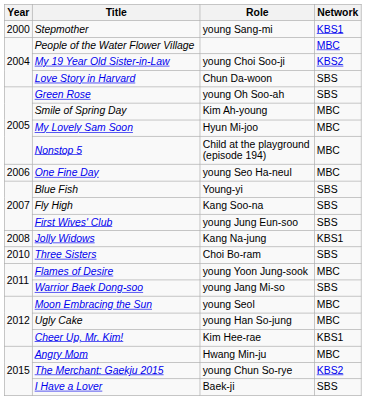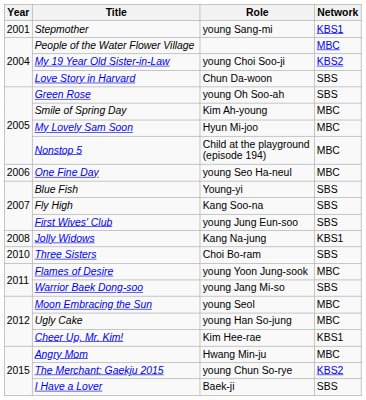 <table class="wikitable" style="width:550px">
 <tr>
 <th width=10>Year</th>
 <th>Title</th>
 <th>Role</th>
 <th>Network</th>
 </tr>
 <tr>
-<td>2000</td>
+<td>2001</td>
 <td><em>Stepmother</em> </td>
 <td>young Sang-mi</td>
 <td><a href='#'>KBS1</a></td>
 </tr>
 <tr>
 <td rowspan=3>2004</td>
 <td><em>People of the Water Flower Village</em></td>
 <td></td>
 <td><a href='#'>MBC</a></td>
 </tr>
 <tr>
 <td><em><a href='#'>My 19 Year Old Sister-in-Law</a></em></td>
 <td>young Choi Soo-ji</td>
 <td><a href='#'>KBS2</a></td>
 </tr>
 <tr>
 <td><em><a href='#'>Love Story in Harvard</a></em></td>
 <td>Chun Da-woon</td>
 <td>SBS</td>
 </tr>
 <tr>
 <td rowspan=4>2005</td>
 <td><em><a href='#'>Green Rose</a></em></td>
 <td>young Oh Soo-ah</td>
 <td>SBS</td>
 </tr>
 <tr>
 <td><em>Smile of Spring Day</em></td>
 <td>Kim Ah-young</td>
 <td>MBC</td>
 </tr>
 <tr>
 <td><em><a href='#'>My Lovely Sam Soon</a></em></td>
 <td>Hyun Mi-joo</td>
 <td>MBC</td>
 </tr>
 <tr>
 <td><em><a href='#'>Nonstop 5</a></em></td>
 <td>Child at the playground <br> (episode 194)</td>
 <td>MBC</td>
 </tr>
 <tr>
 <td>2006</td>
 <td><em><a href='#'>One Fine Day</a></em></td>
 <td>young Seo Ha-neul</td>
 <td>MBC</td>
 </tr>
 <tr>
 <td rowspan=3>2007</td>
 <td><em>Blue Fish</em></td>
 <td>Young-yi</td>
 <td>SBS</td>
 </tr>
 <tr>
 <td><em>Fly High</em> </td>
 <td>Kang Soo-na</td>
 <td>SBS</td>
 </tr>
 <tr>
 <td><em><a href='#'>First Wives' Club</a></em></td>
 <td>young Jung Eun-soo</td>
 <td>SBS</td>
 </tr>
 <tr>
 <td>2008</td>
 <td><em><a href='#'>Jolly Widows</a></em> </td>
 <td>Kang Na-jung</td>
 <td>KBS1</td>
 </tr>
 <tr>
 <td>2010</td>
 <td><em><a href='#'>Three Sisters</a></em></td>
 <td>Choi Bo-ram</td>
 <td>SBS</td>
 </tr>
 <tr>
 <td rowspan=2>2011</td>
 <td><em><a href='#'>Flames of Desire</a></em></td>
 <td>young Yoon Jung-sook</td>
 <td>MBC</td>
 </tr>
 <tr>
 <td><em><a href='#'>Warrior Baek Dong-soo</a></em></td>
 <td>young Jang Mi-so</td>
 <td>SBS</td>
 </tr>
 <tr>
 <td rowspan=3>2012</td>
 <td><em><a href='#'>Moon Embracing the Sun</a></em></td>
 <td>young Seol</td>
 <td>MBC</td>
 </tr>
 <tr>
 <td><em>Ugly Cake</em></td>
 <td>young Han So-jung</td>
 <td>MBC</td>
 </tr>
 <tr>
 <td><em><a href='#'>Cheer Up, Mr. Kim!</a></em></td>
 <td>Kim Hee-rae</td>
 <td>KBS1</td>
 </tr>
 <tr>
 <td rowspan=3>2015</td>
 <td><em><a href='#'>Angry Mom</a></em></td>
 <td>Hwang Min-ju</td>
 <td>MBC</td>
 </tr>
 <tr>
 <td><em><a href='#'>The Merchant: Gaekju 2015</a></em></td>
 <td>young Chun So-rye</td>
 <td><a href='#'>KBS2</a></td>
 </tr>
 <tr>
 <td><em><a href='#'>I Have a Lover</a></em></td>
 <td>Baek-ji</td>
 <td>SBS</td>
 </tr>
 </table>
